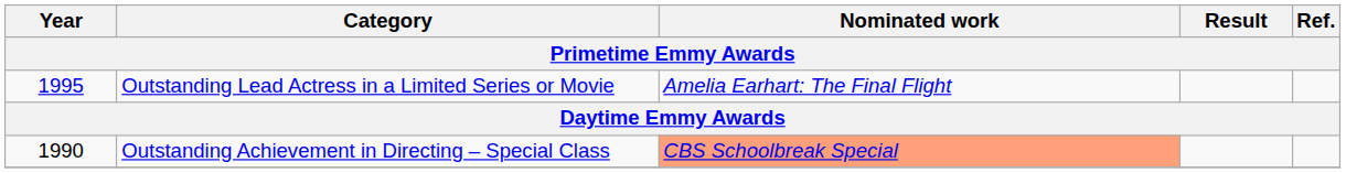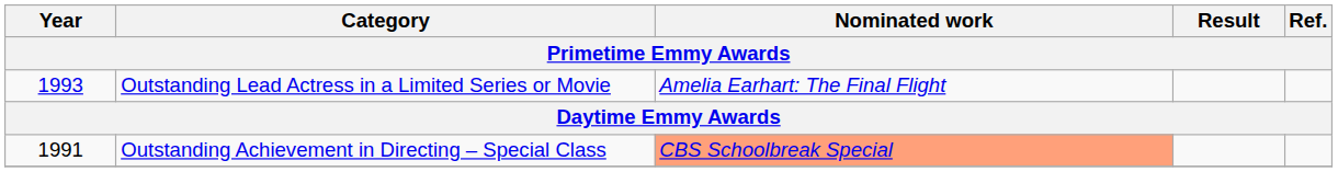 <table class=wikitable>
 <tr>
 <th scope="col" style="width:5em;">Year</th>
 <th scope="col" style="width:26em;">Category</th>
 <th scope="col" style="width:25em;">Nominated work</th>
 <th scope="col" style="width:5em;">Result</th>
 <th>Ref.</th>
 </tr>
 <tr>
 <th colspan=5><a href='#'>Primetime Emmy Awards</a></th>
 </tr>
 <tr>
-<td style="text-align:center;"><a href='#'>1995</a></td>
+<td style="text-align:center;"><a href='#'>1993</a></td>
 <td><a href='#'>Outstanding Lead Actress in a Limited Series or Movie</a></td>
 <td><em><a href='#'>Amelia Earhart: The Final Flight</a></em></td>
 <td></td>
 <td style="text-align:center;"></td>
 </tr>
 <tr>
 <th colspan=5><a href='#'>Daytime Emmy Awards</a></th>
 </tr>
 <tr>
-<td style="text-align:center;">1990</td>
+<td style="text-align:center;">1991</td>
 <td><a href='#'>Outstanding Achievement in Directing – Special Class</a></td>
 <td style="background: lightsalmon;"><em><a href='#'>CBS Schoolbreak Special</a></em></td>
 <td></td>
 <td style="text-align:center;"></td>
 </tr>
 <tr>
 </tr>
 </table>
